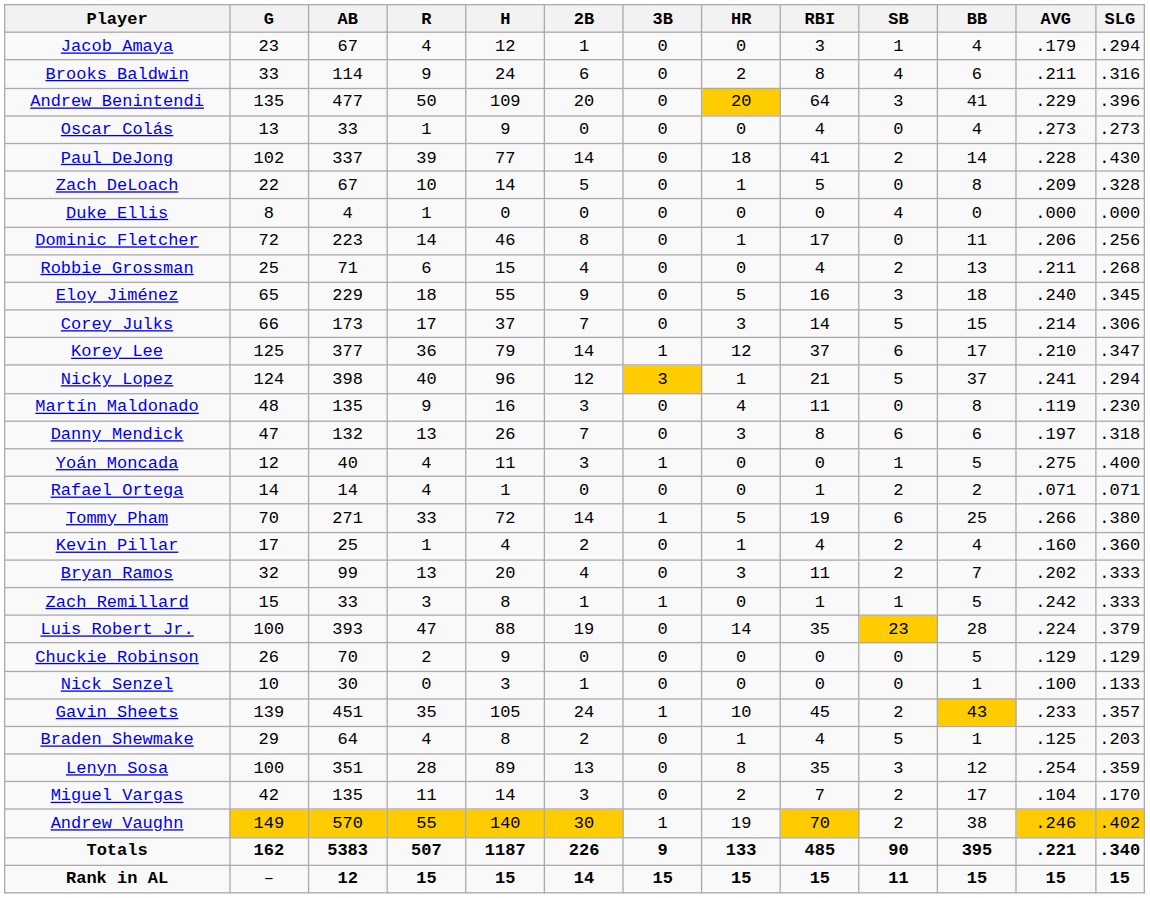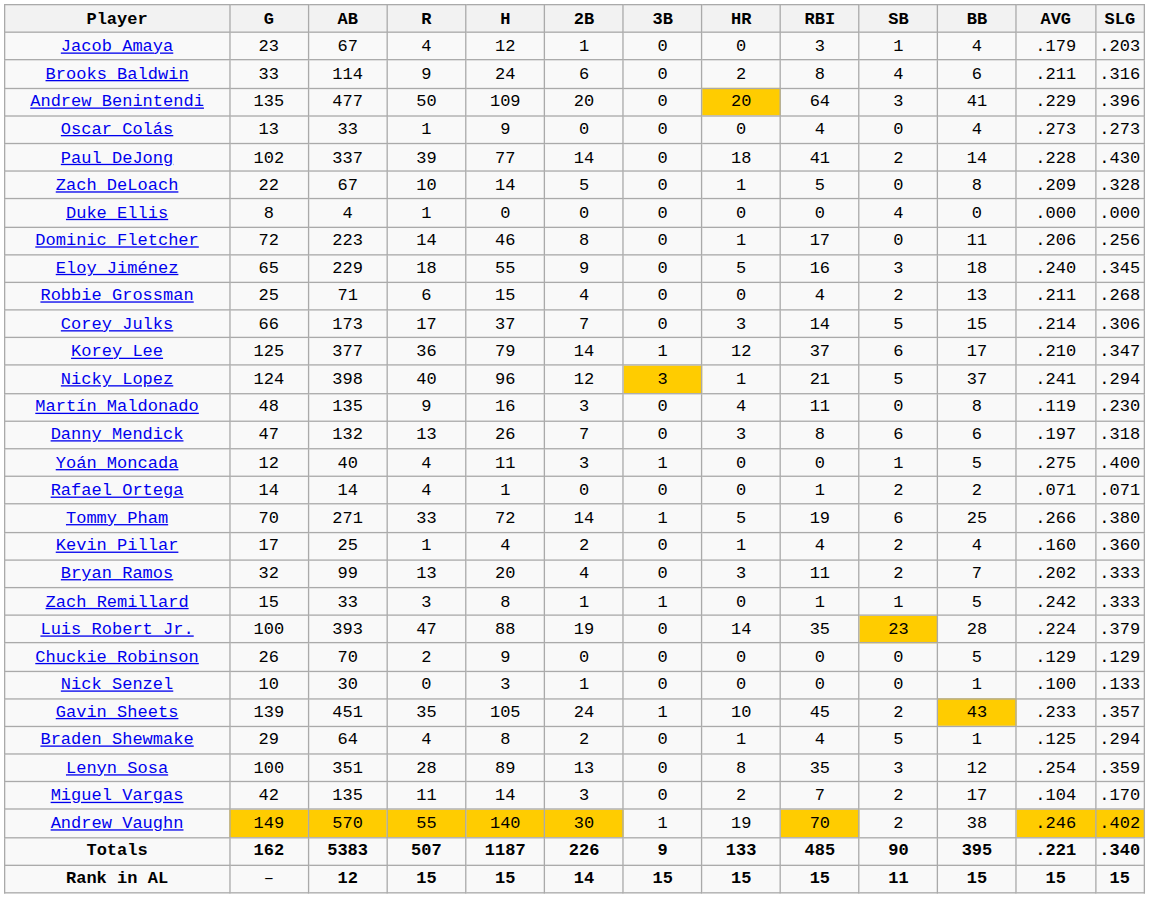 <table class=wikitable style="text-align:center">
 <tr>
 <th bgcolor=#DDDDFF; width="20%">Player</th>
 <th bgcolor=#DDDDFF; width="7%">G</th>
 <th bgcolor=#DDDDFF; width="7%">AB</th>
 <th bgcolor=#DDDDFF; width="7%">R</th>
 <th bgcolor=#DDDDFF; width="7%">H</th>
 <th bgcolor=#DDDDFF; width="7%">2B</th>
 <th bgcolor=#DDDDFF; width="7%">3B</th>
 <th bgcolor=#DDDDFF; width="7%">HR</th>
 <th bgcolor=#DDDDFF; width="7%">RBI</th>
 <th bgcolor=#DDDDFF; width="7%">SB</th>
 <th bgcolor=#DDDDFF; width="7%">BB</th>
 <th bgcolor=#DDDDFF; width="7%">AVG</th>
 <th bgcolor=#DDDDFF; width="7%">SLG</th>
 </tr>
 <tr>
 <td><a href='#'>Jacob Amaya</a></td>
 <td>23</td>
 <td>67</td>
 <td>4</td>
 <td>12</td>
 <td>1</td>
 <td>0</td>
 <td>0</td>
 <td>3</td>
 <td>1</td>
 <td>4</td>
 <td>.179</td>
-<td>.294</td>
+<td>.203</td>
 </tr>
 <tr>
 <td><a href='#'>Brooks Baldwin</a></td>
 <td>33</td>
 <td>114</td>
 <td>9</td>
 <td>24</td>
 <td>6</td>
 <td>0</td>
 <td>2</td>
 <td>8</td>
 <td>4</td>
 <td>6</td>
 <td>.211</td>
 <td>.316</td>
 </tr>
 <tr>
 <td><a href='#'>Andrew Benintendi</a></td>
 <td>135</td>
 <td>477</td>
 <td>50</td>
 <td>109</td>
 <td>20</td>
 <td>0</td>
 <td bgcolor=#ffcc00>20</td>
 <td>64</td>
 <td>3</td>
 <td>41</td>
 <td>.229</td>
 <td>.396</td>
 </tr>
 <tr>
 <td><a href='#'>Oscar Colás</a></td>
 <td>13</td>
 <td>33</td>
 <td>1</td>
 <td>9</td>
 <td>0</td>
 <td>0</td>
 <td>0</td>
 <td>4</td>
 <td>0</td>
 <td>4</td>
 <td>.273</td>
 <td>.273</td>
 </tr>
 <tr>
 <td><a href='#'>Paul DeJong</a></td>
 <td>102</td>
 <td>337</td>
 <td>39</td>
 <td>77</td>
 <td>14</td>
 <td>0</td>
 <td>18</td>
 <td>41</td>
 <td>2</td>
 <td>14</td>
 <td>.228</td>
 <td>.430</td>
 </tr>
 <tr>
 <td><a href='#'>Zach DeLoach</a></td>
 <td>22</td>
 <td>67</td>
 <td>10</td>
 <td>14</td>
 <td>5</td>
 <td>0</td>
 <td>1</td>
 <td>5</td>
 <td>0</td>
 <td>8</td>
 <td>.209</td>
 <td>.328</td>
 </tr>
 <tr>
 <td><a href='#'>Duke Ellis</a></td>
 <td>8</td>
 <td>4</td>
 <td>1</td>
 <td>0</td>
 <td>0</td>
 <td>0</td>
 <td>0</td>
 <td>0</td>
 <td>4</td>
 <td>0</td>
 <td>.000</td>
 <td>.000</td>
 </tr>
 <tr>
 <td><a href='#'>Dominic Fletcher</a></td>
 <td>72</td>
 <td>223</td>
 <td>14</td>
 <td>46</td>
 <td>8</td>
 <td>0</td>
 <td>1</td>
 <td>17</td>
 <td>0</td>
 <td>11</td>
 <td>.206</td>
 <td>.256</td>
 </tr>
 <tr>
+<td><a href='#'>Eloy Jiménez</a></td>
+<td>65</td>
+<td>229</td>
+<td>18</td>
+<td>55</td>
+<td>9</td>
+<td>0</td>
+<td>5</td>
+<td>16</td>
+<td>3</td>
+<td>18</td>
+<td>.240</td>
+<td>.345</td>
+</tr>
+<tr>
 <td><a href='#'>Robbie Grossman</a></td>
 <td>25</td>
 <td>71</td>
 <td>6</td>
 <td>15</td>
 <td>4</td>
 <td>0</td>
 <td>0</td>
 <td>4</td>
 <td>2</td>
 <td>13</td>
 <td>.211</td>
 <td>.268</td>
-</tr>
-<tr>
-<td><a href='#'>Eloy Jiménez</a></td>
-<td>65</td>
-<td>229</td>
-<td>18</td>
-<td>55</td>
-<td>9</td>
-<td>0</td>
-<td>5</td>
-<td>16</td>
-<td>3</td>
-<td>18</td>
-<td>.240</td>
-<td>.345</td>
 </tr>
 <tr>
 <td><a href='#'>Corey Julks</a></td>
 <td>66</td>
 <td>173</td>
 <td>17</td>
 <td>37</td>
 <td>7</td>
 <td>0</td>
 <td>3</td>
 <td>14</td>
 <td>5</td>
 <td>15</td>
 <td>.214</td>
 <td>.306</td>
 </tr>
 <tr>
 <td><a href='#'>Korey Lee</a></td>
 <td>125</td>
 <td>377</td>
 <td>36</td>
 <td>79</td>
 <td>14</td>
 <td>1</td>
 <td>12</td>
 <td>37</td>
 <td>6</td>
 <td>17</td>
 <td>.210</td>
 <td>.347</td>
 </tr>
 <tr>
 <td><a href='#'>Nicky Lopez</a></td>
 <td>124</td>
 <td>398</td>
 <td>40</td>
 <td>96</td>
 <td>12</td>
 <td bgcolor=#ffcc00>3</td>
 <td>1</td>
 <td>21</td>
 <td>5</td>
 <td>37</td>
 <td>.241</td>
 <td>.294</td>
 </tr>
 <tr>
 <td><a href='#'>Martín Maldonado</a></td>
 <td>48</td>
 <td>135</td>
 <td>9</td>
 <td>16</td>
 <td>3</td>
 <td>0</td>
 <td>4</td>
 <td>11</td>
 <td>0</td>
 <td>8</td>
 <td>.119</td>
 <td>.230</td>
 </tr>
 <tr>
 <td><a href='#'>Danny Mendick</a></td>
 <td>47</td>
 <td>132</td>
 <td>13</td>
 <td>26</td>
 <td>7</td>
 <td>0</td>
 <td>3</td>
 <td>8</td>
 <td>6</td>
 <td>6</td>
 <td>.197</td>
 <td>.318</td>
 </tr>
 <tr>
 <td><a href='#'>Yoán Moncada</a></td>
 <td>12</td>
 <td>40</td>
 <td>4</td>
 <td>11</td>
 <td>3</td>
 <td>1</td>
 <td>0</td>
 <td>0</td>
 <td>1</td>
 <td>5</td>
 <td>.275</td>
 <td>.400</td>
 </tr>
 <tr>
 <td><a href='#'>Rafael Ortega</a></td>
 <td>14</td>
 <td>14</td>
 <td>4</td>
 <td>1</td>
 <td>0</td>
 <td>0</td>
 <td>0</td>
 <td>1</td>
 <td>2</td>
 <td>2</td>
 <td>.071</td>
 <td>.071</td>
 </tr>
 <tr>
 <td><a href='#'>Tommy Pham</a></td>
 <td>70</td>
 <td>271</td>
 <td>33</td>
 <td>72</td>
 <td>14</td>
 <td>1</td>
 <td>5</td>
 <td>19</td>
 <td>6</td>
 <td>25</td>
 <td>.266</td>
 <td>.380</td>
 </tr>
 <tr>
 <td><a href='#'>Kevin Pillar</a></td>
 <td>17</td>
 <td>25</td>
 <td>1</td>
 <td>4</td>
 <td>2</td>
 <td>0</td>
 <td>1</td>
 <td>4</td>
 <td>2</td>
 <td>4</td>
 <td>.160</td>
 <td>.360</td>
 </tr>
 <tr>
 <td><a href='#'>Bryan Ramos</a></td>
 <td>32</td>
 <td>99</td>
 <td>13</td>
 <td>20</td>
 <td>4</td>
 <td>0</td>
 <td>3</td>
 <td>11</td>
 <td>2</td>
 <td>7</td>
 <td>.202</td>
 <td>.333</td>
 </tr>
 <tr>
 <td><a href='#'>Zach Remillard</a></td>
 <td>15</td>
 <td>33</td>
 <td>3</td>
 <td>8</td>
 <td>1</td>
 <td>1</td>
 <td>0</td>
 <td>1</td>
 <td>1</td>
 <td>5</td>
 <td>.242</td>
 <td>.333</td>
 </tr>
 <tr>
 <td><a href='#'>Luis Robert Jr.</a></td>
 <td>100</td>
 <td>393</td>
 <td>47</td>
 <td>88</td>
 <td>19</td>
 <td>0</td>
 <td>14</td>
 <td>35</td>
 <td bgcolor=#ffcc00>23</td>
 <td>28</td>
 <td>.224</td>
 <td>.379</td>
 </tr>
 <tr>
 <td><a href='#'>Chuckie Robinson</a></td>
 <td>26</td>
 <td>70</td>
 <td>2</td>
 <td>9</td>
 <td>0</td>
 <td>0</td>
 <td>0</td>
 <td>0</td>
 <td>0</td>
 <td>5</td>
 <td>.129</td>
 <td>.129</td>
 </tr>
 <tr>
 <td><a href='#'>Nick Senzel</a></td>
 <td>10</td>
 <td>30</td>
 <td>0</td>
 <td>3</td>
 <td>1</td>
 <td>0</td>
 <td>0</td>
 <td>0</td>
 <td>0</td>
 <td>1</td>
 <td>.100</td>
 <td>.133</td>
 </tr>
 <tr>
 <td><a href='#'>Gavin Sheets</a></td>
 <td>139</td>
 <td>451</td>
 <td>35</td>
 <td>105</td>
 <td>24</td>
 <td>1</td>
 <td>10</td>
 <td>45</td>
 <td>2</td>
 <td bgcolor=#ffcc00>43</td>
 <td>.233</td>
 <td>.357</td>
 </tr>
 <tr>
 <td><a href='#'>Braden Shewmake</a></td>
 <td>29</td>
 <td>64</td>
 <td>4</td>
 <td>8</td>
 <td>2</td>
 <td>0</td>
 <td>1</td>
 <td>4</td>
 <td>5</td>
 <td>1</td>
 <td>.125</td>
-<td>.203</td>
+<td>.294</td>
 </tr>
 <tr>
 <td><a href='#'>Lenyn Sosa</a></td>
 <td>100</td>
 <td>351</td>
 <td>28</td>
 <td>89</td>
 <td>13</td>
 <td>0</td>
 <td>8</td>
 <td>35</td>
 <td>3</td>
 <td>12</td>
 <td>.254</td>
 <td>.359</td>
 </tr>
 <tr>
 <td><a href='#'>Miguel Vargas</a></td>
 <td>42</td>
 <td>135</td>
 <td>11</td>
 <td>14</td>
 <td>3</td>
 <td>0</td>
 <td>2</td>
 <td>7</td>
 <td>2</td>
 <td>17</td>
 <td>.104</td>
 <td>.170</td>
 </tr>
 <tr>
 <td><a href='#'>Andrew Vaughn</a></td>
 <td bgcolor=#ffcc00>149</td>
 <td bgcolor=#ffcc00>570</td>
 <td bgcolor=#ffcc00>55</td>
 <td bgcolor=#ffcc00>140</td>
 <td bgcolor=#ffcc00>30</td>
 <td>1</td>
 <td>19</td>
 <td bgcolor=#ffcc00>70</td>
 <td>2</td>
 <td>38</td>
 <td bgcolor=#ffcc00>.246</td>
 <td bgcolor=#ffcc00>.402</td>
 </tr>
 <tr>
 <td><strong>Totals</strong></td>
 <td><strong>162</strong></td>
 <td><strong>5383</strong></td>
 <td><strong>507</strong></td>
 <td><strong>1187</strong></td>
 <td><strong>226</strong></td>
 <td><strong>9</strong></td>
 <td><strong>133</strong></td>
 <td><strong>485</strong></td>
 <td><strong>90</strong></td>
 <td><strong>395</strong></td>
 <td><strong>.221</strong></td>
 <td><strong>.340</strong></td>
 </tr>
 <tr>
 <td><strong>Rank in AL</strong></td>
 <td>–</td>
 <td><strong>12</strong></td>
 <td><strong>15</strong></td>
 <td><strong>15</strong></td>
 <td><strong>14</strong></td>
 <td><strong>15</strong></td>
 <td><strong>15</strong></td>
 <td><strong>15</strong></td>
 <td><strong>11</strong></td>
 <td><strong>15</strong></td>
 <td><strong>15</strong></td>
 <td><strong>15</strong></td>
 </tr>
 </table>
